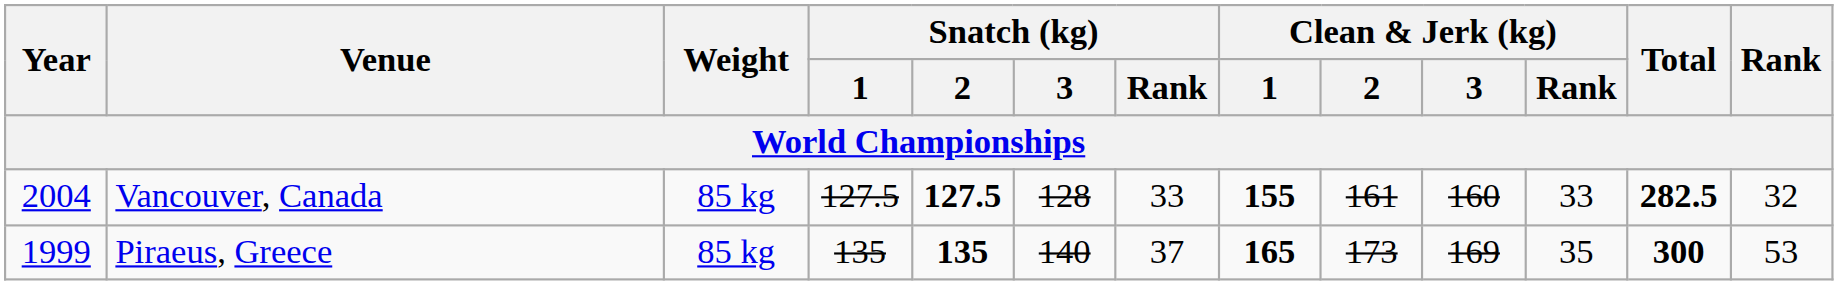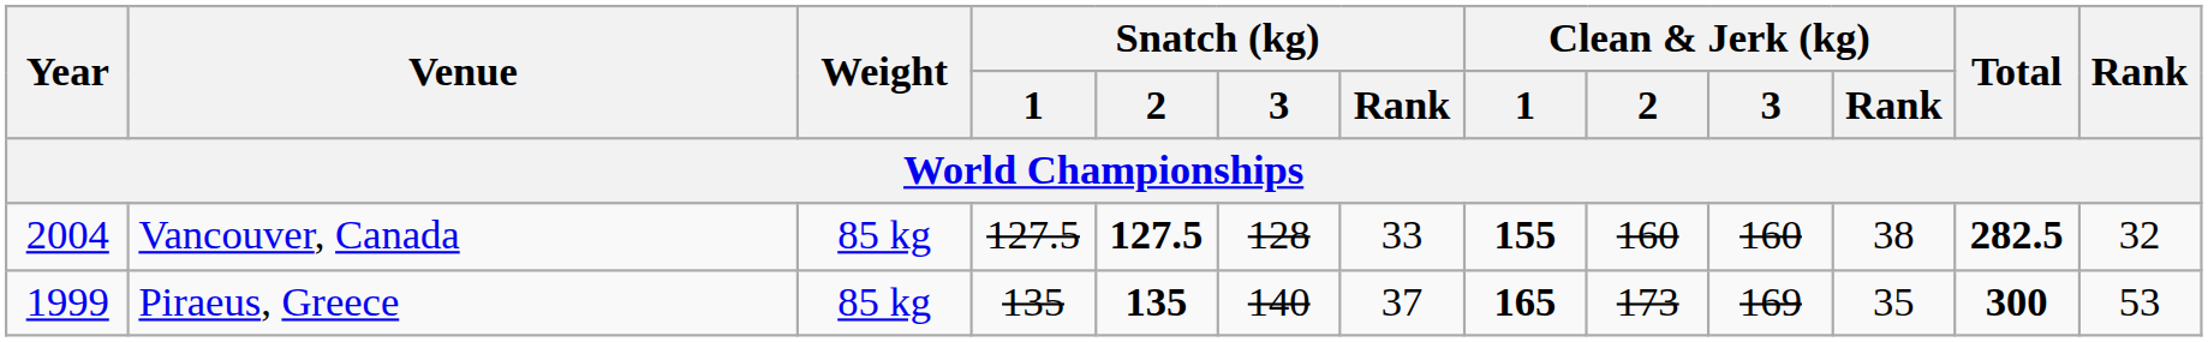 <table class = "wikitable" style="text-align:center;">
 <tr>
 <th rowspan=2 width=40>Year</th>
 <th rowspan=2 width=250>Venue</th>
 <th rowspan=2 width=60>Weight</th>
 <th colspan=4>Snatch (kg)</th>
 <th colspan=4>Clean & Jerk (kg)</th>
 <th rowspan=2 width=40>Total</th>
 <th rowspan=2 width=40>Rank</th>
 </tr>
 <tr>
 <th width=40>1</th>
 <th width=40>2</th>
 <th width=40>3</th>
 <th width=40>Rank</th>
 <th width=40>1</th>
 <th width=40>2</th>
 <th width=40>3</th>
 <th width=40>Rank</th>
 </tr>
 <tr>
 <th colspan=13><a href='#'>World Championships</a></th>
 </tr>
 <tr>
 <td><a href='#'>2004</a></td>
 <td align=left> <a href='#'>Vancouver</a>, <a href='#'>Canada</a></td>
 <td><a href='#'>85 kg</a></td>
 <td><s>127.5</s></td>
 <td><strong>127.5</strong></td>
 <td><s>128</s></td>
 <td>33</td>
 <td><strong>155</strong></td>
-<td><s>161</s></td>
 <td><s>160</s></td>
-<td>33</td>
+<td><s>160</s></td>
+<td>38</td>
 <td><strong>282.5</strong></td>
 <td>32</td>
 </tr>
 <tr>
 <td><a href='#'>1999</a></td>
 <td align=left> <a href='#'>Piraeus</a>, <a href='#'>Greece</a></td>
 <td><a href='#'>85 kg</a></td>
 <td><s>135</s></td>
 <td><strong>135</strong></td>
 <td><s>140</s></td>
 <td>37</td>
 <td><strong>165</strong></td>
 <td><s>173</s></td>
 <td><s>169</s></td>
 <td>35</td>
 <td><strong>300</strong></td>
 <td>53</td>
 </tr>
 </table>
